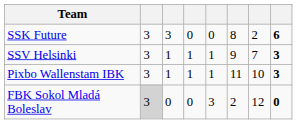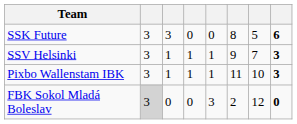 <table class="wikitable">
 <tr>
 <th width=165>Team</th>
 <th width=20></th>
 <th width=20></th>
 <th width=20></th>
 <th width=20></th>
 <th width=20></th>
 <th width=20></th>
 <th width=20></th>
 </tr>
 <tr>
 <td style="text-align:left;"><a href='#'>SSK Future</a></td>
 <td>3</td>
 <td>3</td>
 <td>0</td>
 <td>0</td>
 <td>8</td>
-<td>2</td>
+<td>5</td>
 <td><strong>6</strong></td>
 </tr>
 <tr>
 <td style="text-align:left;"><a href='#'>SSV Helsinki</a></td>
 <td>3</td>
 <td>1</td>
 <td>1</td>
 <td>1</td>
 <td>9</td>
 <td>7</td>
 <td><strong>3</strong></td>
 </tr>
 <tr>
 <td style="text-align:left;"><a href='#'>Pixbo Wallenstam IBK</a></td>
 <td>3</td>
 <td>1</td>
 <td>1</td>
 <td>1</td>
 <td>11</td>
 <td>10</td>
 <td><strong>3</strong></td>
 </tr>
 <tr>
 <td style="text-align:left;"><a href='#'>FBK Sokol Mladá Boleslav</a>   </td>
 <td style="background: lightgrey;">3</td>
 <td>0</td>
 <td>0</td>
 <td>3</td>
 <td>2</td>
 <td>12</td>
 <td><strong>0</strong></td>
 </tr>
 </table>
